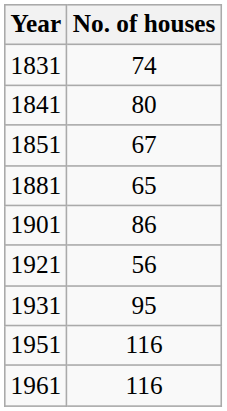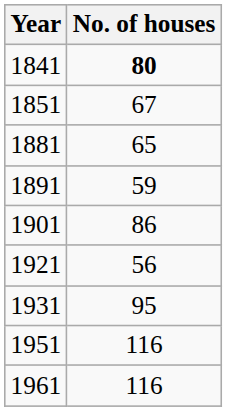 <table class="wikitable" style="text-align: center;">
 <tr>
 <th>Year</th>
 <th>No. of houses</th>
 </tr>
 <tr>
-<td>1831</td>
-<td>74</td>
-</tr>
-<tr>
 <td>1841</td>
-<td>80</td>
+<td><strong>80</strong></td>
 </tr>
 <tr>
 <td>1851</td>
 <td>67</td>
 </tr>
 <tr>
 <td>1881</td>
 <td>65</td>
+</tr>
+<tr>
+<td>1891</td>
+<td>59</td>
 </tr>
 <tr>
 <td>1901</td>
 <td>86</td>
 </tr>
 <tr>
 <td>1921</td>
 <td>56</td>
 </tr>
 <tr>
 <td>1931</td>
 <td>95</td>
 </tr>
 <tr>
 <td>1951</td>
 <td>116</td>
 </tr>
 <tr>
 <td>1961</td>
 <td>116</td>
 </tr>
 </table>
